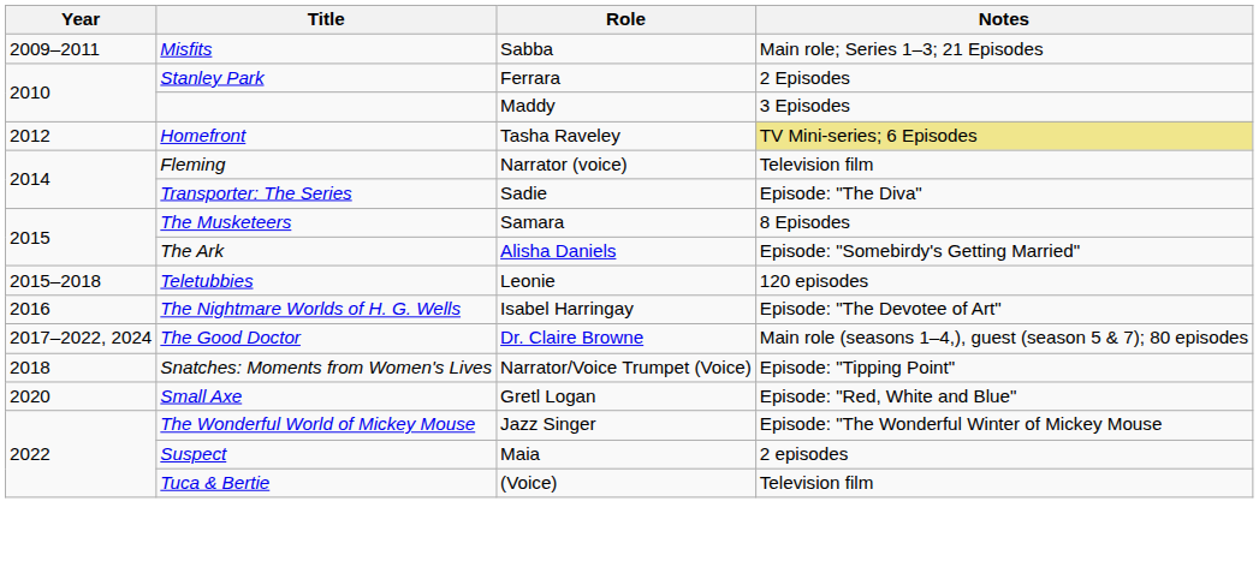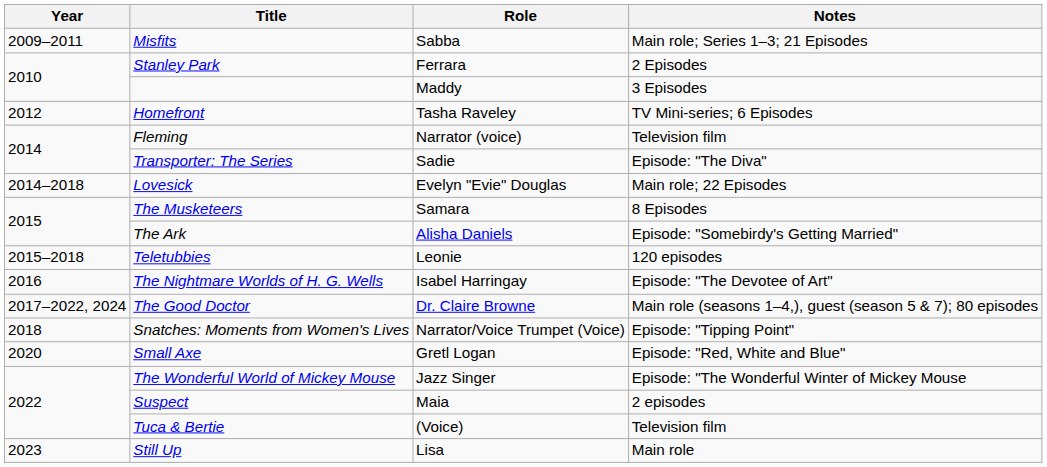 <table class="wikitable sortable">
 <tr>
 <th>Year</th>
 <th>Title</th>
 <th>Role</th>
 <th class="unsortable">Notes</th>
 </tr>
 <tr>
 <td>2009–2011</td>
 <td><em><a href='#'>Misfits</a></em></td>
 <td>Sabba</td>
 <td>Main role; Series 1–3; 21 Episodes</td>
 </tr>
 <tr>
 <td rowspan="2">2010</td>
 <td><em><a href='#'>Stanley Park</a></em></td>
 <td>Ferrara</td>
 <td>2 Episodes</td>
 </tr>
 <tr>
 <td><em></em></td>
 <td>Maddy</td>
 <td>3 Episodes</td>
 </tr>
 <tr>
 <td>2012</td>
 <td><em><a href='#'>Homefront</a></em></td>
 <td>Tasha Raveley</td>
-<td style="background: khaki;">TV Mini-series; 6 Episodes</td>
+<td>TV Mini-series; 6 Episodes</td>
 </tr>
 <tr>
 <td rowspan="2">2014</td>
 <td><em>Fleming</em></td>
 <td>Narrator (voice)</td>
 <td>Television film</td>
 </tr>
 <tr>
 <td><em><a href='#'>Transporter: The Series</a></em></td>
 <td>Sadie</td>
 <td>Episode: "The Diva"</td>
+</tr>
+<tr>
+<td>2014–2018</td>
+<td><em><a href='#'>Lovesick</a></em></td>
+<td>Evelyn "Evie" Douglas</td>
+<td>Main role; 22 Episodes</td>
 </tr>
 <tr>
 <td rowspan="2">2015</td>
 <td><em><a href='#'>The Musketeers</a></em></td>
 <td>Samara</td>
 <td>8 Episodes</td>
 </tr>
 <tr>
 <td><em>The Ark</em></td>
 <td><a href='#'>Alisha Daniels</a></td>
 <td>Episode: "Somebirdy's Getting Married"</td>
 </tr>
 <tr>
 <td>2015–2018</td>
 <td><em><a href='#'>Teletubbies</a></em></td>
 <td>Leonie</td>
 <td>120 episodes</td>
 </tr>
 <tr>
 <td>2016</td>
 <td><em><a href='#'>The Nightmare Worlds of H. G. Wells</a></em></td>
 <td>Isabel Harringay</td>
 <td>Episode: "The Devotee of Art"</td>
 </tr>
 <tr>
 <td>2017–2022, 2024</td>
 <td><em><a href='#'>The Good Doctor</a></em></td>
 <td><a href='#'>Dr. Claire Browne</a></td>
 <td>Main role (seasons 1–4,), guest (season 5 & 7); 80 episodes</td>
 </tr>
 <tr>
 <td>2018</td>
 <td><em>Snatches: Moments from Women's Lives</em></td>
 <td>Narrator/Voice Trumpet (Voice)</td>
 <td>Episode: "Tipping Point"</td>
 </tr>
 <tr>
 <td>2020</td>
 <td><em><a href='#'>Small Axe</a></em></td>
 <td>Gretl Logan</td>
 <td>Episode: "Red, White and Blue"</td>
 </tr>
 <tr>
 <td rowspan="3">2022</td>
 <td><em><a href='#'>The Wonderful World of Mickey Mouse</a></em></td>
 <td>Jazz Singer</td>
 <td>Episode: "The Wonderful Winter of Mickey Mouse</td>
 </tr>
 <tr>
 <td><em><a href='#'>Suspect</a></em></td>
 <td>Maia</td>
 <td>2 episodes</td>
 </tr>
 <tr>
 <td><em><a href='#'>Tuca & Bertie</a></em></td>
 <td>(Voice)</td>
 <td>Television film</td>
 </tr>
+<tr>
+<td>2023</td>
+<td><em><a href='#'>Still Up</a></em></td>
+<td>Lisa</td>
+<td>Main role</td>
+</tr>
 </table>
